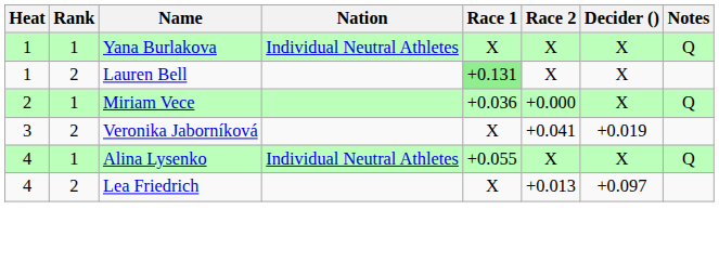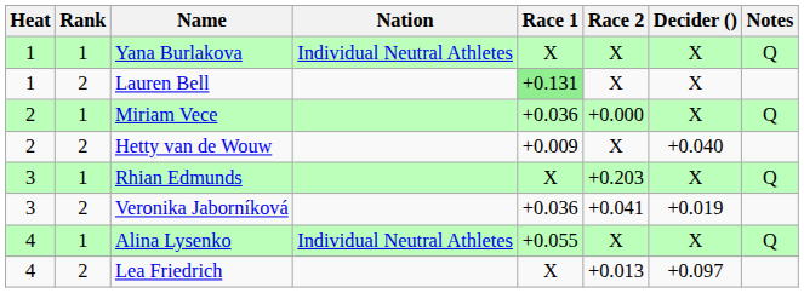 <table class="wikitable sortable" style="text-align:center">
 <tr>
 <th>Heat</th>
 <th>Rank</th>
 <th>Name</th>
 <th>Nation</th>
 <th>Race 1</th>
 <th>Race 2</th>
 <th>Decider ()</th>
 <th>Notes</th>
 </tr>
 <tr bgcolor=bbffbb>
 <td>1</td>
 <td>1</td>
 <td align=left><a href='#'>Yana Burlakova</a></td>
 <td align=left><a href='#'>Individual Neutral Athletes</a></td>
 <td>X</td>
 <td>X</td>
 <td>X</td>
 <td>Q</td>
 </tr>
 <tr>
 <td>1</td>
 <td>2</td>
 <td align=left><a href='#'>Lauren Bell</a></td>
 <td align=left></td>
 <td style="background: lightgreen;">+0.131</td>
 <td>X</td>
 <td>X</td>
 <td></td>
 </tr>
 <tr bgcolor=bbffbb>
 <td>2</td>
 <td>1</td>
 <td align=left><a href='#'>Miriam Vece</a></td>
 <td align=left></td>
 <td>+0.036</td>
 <td>+0.000</td>
 <td>X</td>
 <td>Q</td>
 </tr>
 <tr>
+<td>2</td>
+<td>2</td>
+<td align=left><a href='#'>Hetty van de Wouw</a></td>
+<td align=left></td>
+<td>+0.009</td>
+<td>X</td>
+<td>+0.040</td>
+<td></td>
+</tr>
+<tr bgcolor=bbffbb>
+<td>3</td>
+<td>1</td>
+<td align=left><a href='#'>Rhian Edmunds</a></td>
+<td align=left></td>
+<td>X</td>
+<td>+0.203</td>
+<td>X</td>
+<td>Q</td>
+</tr>
+<tr>
 <td>3</td>
 <td>2</td>
 <td align=left><a href='#'>Veronika Jaborníková</a></td>
 <td align=left></td>
-<td>X</td>
+<td>+0.036</td>
 <td>+0.041</td>
 <td>+0.019</td>
 <td></td>
 </tr>
 <tr bgcolor=bbffbb>
 <td>4</td>
 <td>1</td>
 <td align=left><a href='#'>Alina Lysenko</a></td>
 <td align=left><a href='#'>Individual Neutral Athletes</a></td>
 <td>+0.055</td>
 <td>X</td>
 <td>X</td>
 <td>Q</td>
 </tr>
 <tr>
 <td>4</td>
 <td>2</td>
 <td align=left><a href='#'>Lea Friedrich</a></td>
 <td align=left></td>
 <td>X</td>
 <td>+0.013</td>
 <td>+0.097</td>
 <td></td>
 </tr>
 </table>
